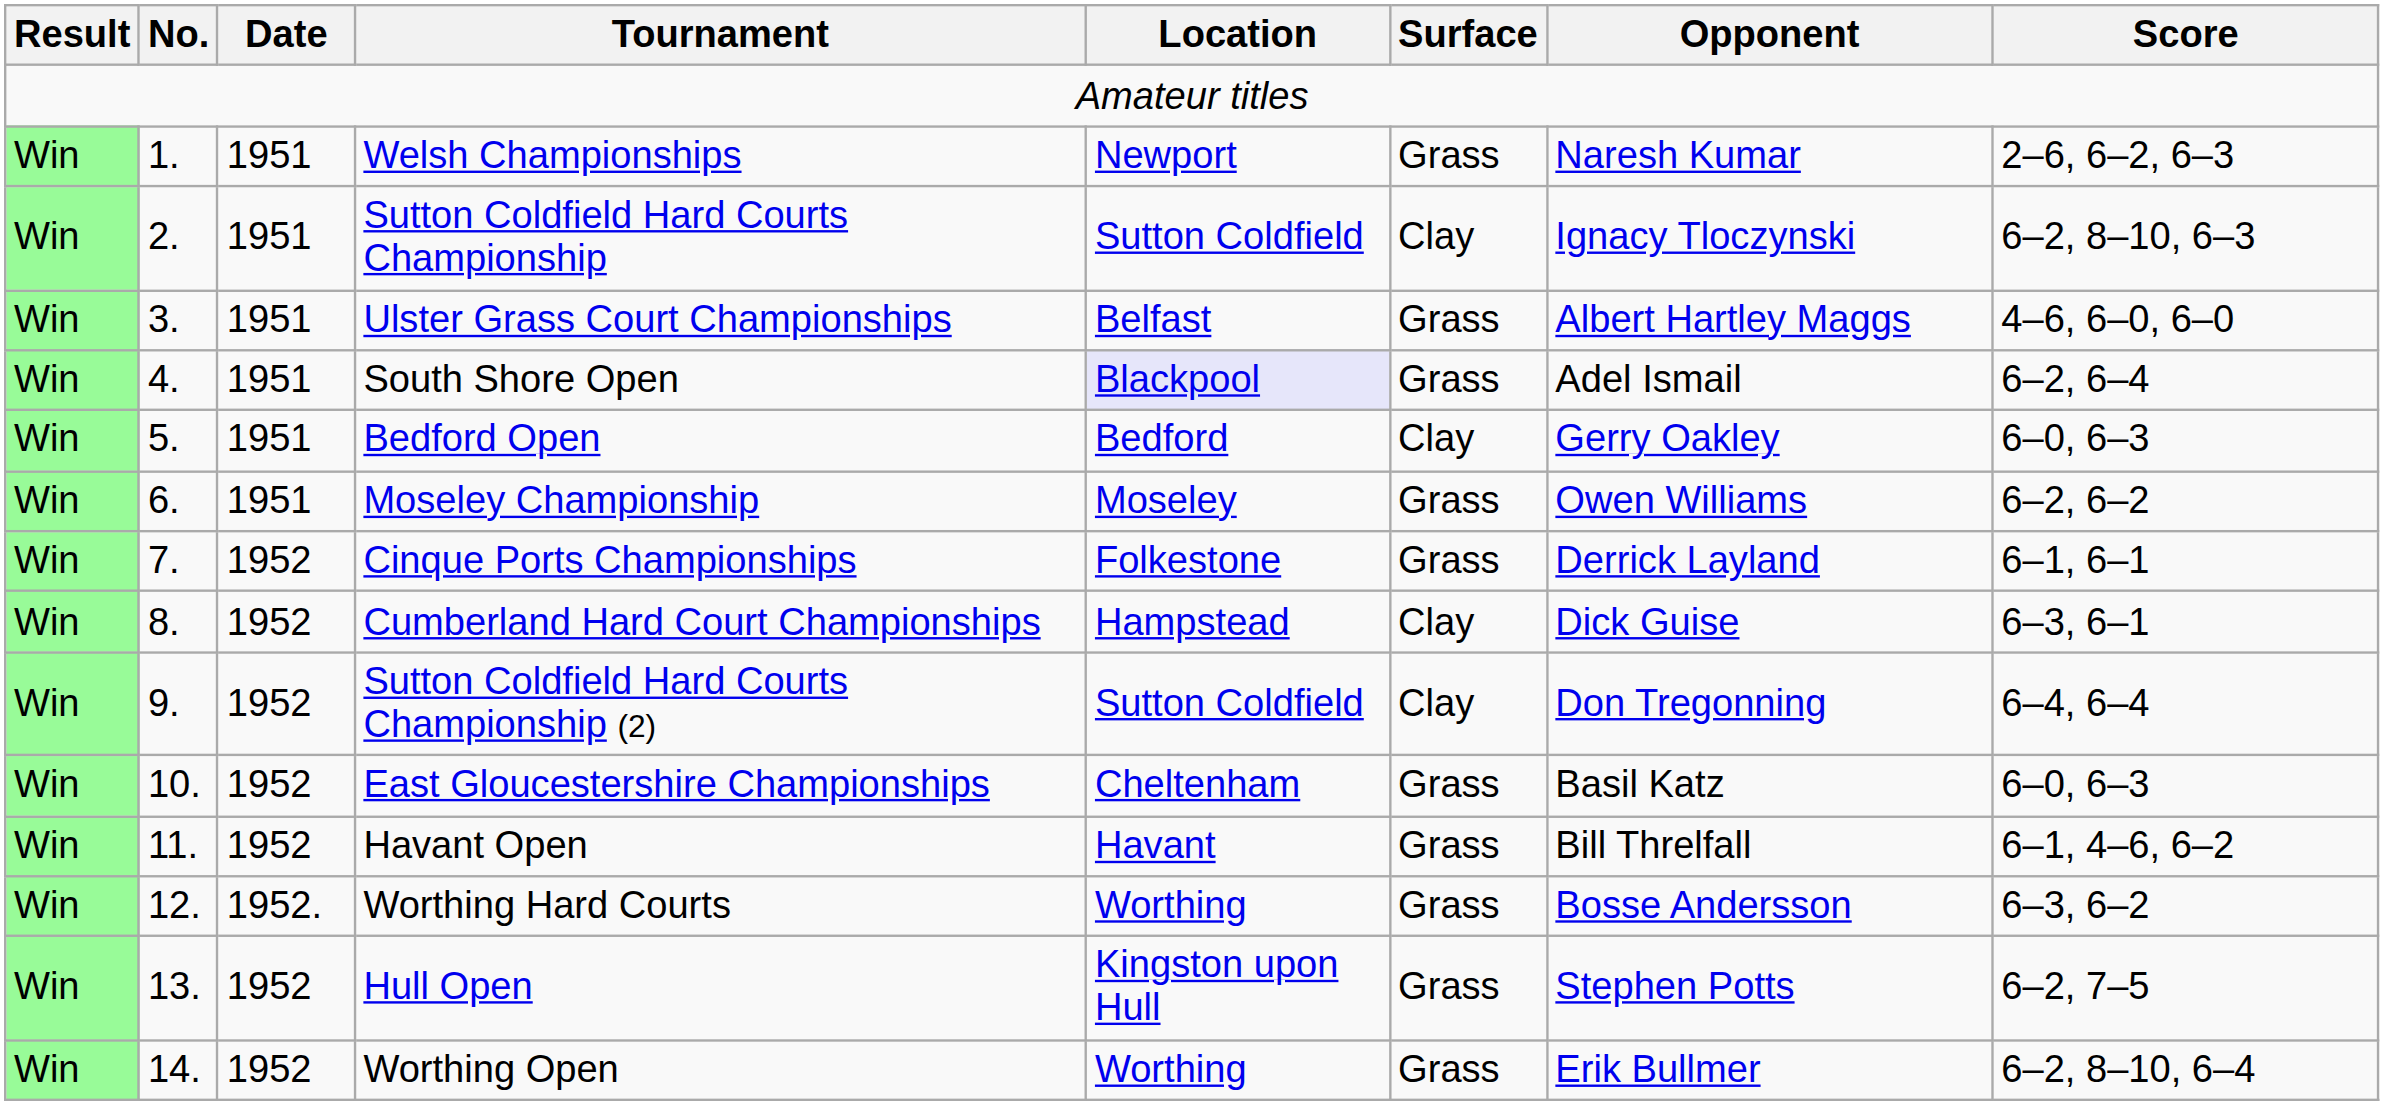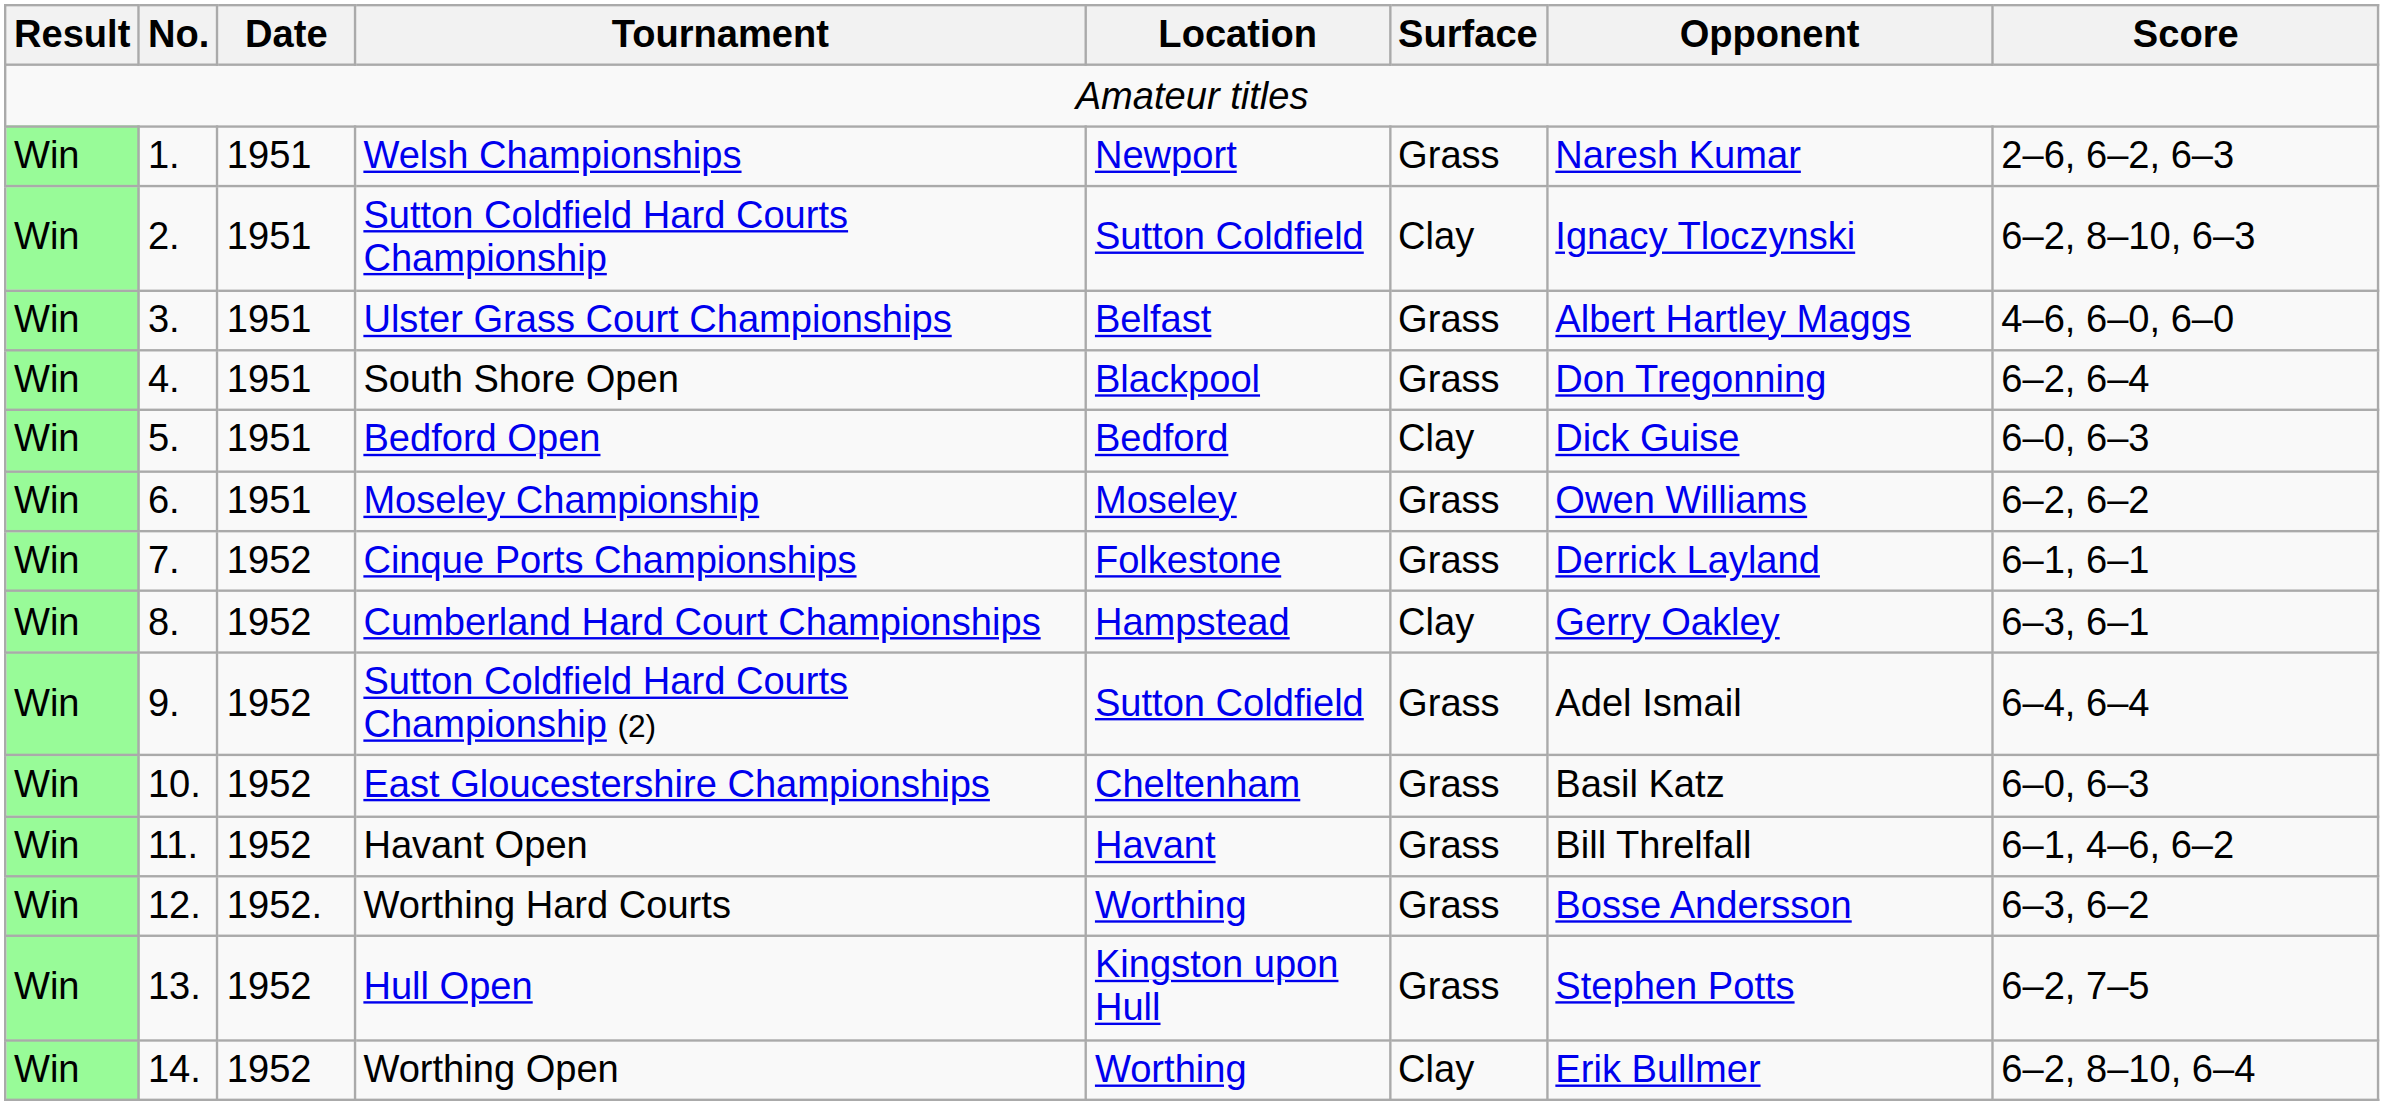 <table class="sortable wikitable">
 <tr>
 <th width=40>Result</th>
 <th width=20>No.</th>
 <th width=50>Date</th>
 <th width=300>Tournament</th>
 <th width=120>Location</th>
 <th width=50>Surface</th>
 <th width=180>Opponent</th>
 <th width=155 class="unsortable">Score</th>
 </tr>
 <tr>
 <td colspan=8 align=center><em>Amateur titles</em></td>
 </tr>
 <tr>
 <td bgcolor=#98fb98>Win</td>
 <td>1.</td>
 <td>1951</td>
 <td><a href='#'>Welsh Championships</a></td>
 <td><a href='#'>Newport</a></td>
 <td>Grass</td>
 <td> <a href='#'>Naresh Kumar</a></td>
 <td>2–6, 6–2, 6–3</td>
 </tr>
 <tr>
 <td bgcolor=#98fb98>Win</td>
 <td>2.</td>
 <td>1951</td>
 <td><a href='#'>Sutton Coldfield Hard Courts Championship</a></td>
 <td><a href='#'>Sutton Coldfield</a></td>
 <td>Clay</td>
 <td> <a href='#'>Ignacy Tloczynski</a></td>
 <td>6–2, 8–10, 6–3</td>
 </tr>
 <tr>
 <td bgcolor=#98fb98>Win</td>
 <td>3.</td>
 <td>1951</td>
 <td><a href='#'>Ulster Grass Court Championships</a></td>
 <td><a href='#'>Belfast</a></td>
 <td>Grass</td>
 <td> <a href='#'>Albert Hartley Maggs</a></td>
 <td>4–6, 6–0, 6–0</td>
 </tr>
 <tr>
 <td bgcolor=#98fb98>Win</td>
 <td>4.</td>
 <td>1951</td>
 <td>South Shore Open</td>
-<td style="background: lavender;"><a href='#'>Blackpool</a></td>
+<td><a href='#'>Blackpool</a></td>
 <td>Grass</td>
-<td> Adel Ismail</td>
+<td> <a href='#'>Don Tregonning</a></td>
 <td>6–2, 6–4</td>
 </tr>
 <tr>
 <td bgcolor=#98fb98>Win</td>
 <td>5.</td>
 <td>1951</td>
 <td><a href='#'>Bedford Open</a></td>
 <td><a href='#'>Bedford</a></td>
 <td>Clay</td>
-<td> <a href='#'>Gerry Oakley</a></td>
+<td> <a href='#'>Dick Guise</a></td>
 <td>6–0, 6–3</td>
 </tr>
 <tr>
 <td bgcolor=#98fb98>Win</td>
 <td>6.</td>
 <td>1951</td>
 <td><a href='#'>Moseley Championship</a></td>
 <td><a href='#'>Moseley</a></td>
 <td>Grass</td>
 <td> <a href='#'>Owen Williams</a></td>
 <td>6–2, 6–2</td>
 </tr>
 <tr>
 <td bgcolor=#98fb98>Win</td>
 <td>7.</td>
 <td>1952</td>
 <td><a href='#'>Cinque Ports Championships</a></td>
 <td><a href='#'>Folkestone</a></td>
 <td>Grass</td>
 <td> <a href='#'>Derrick Layland</a></td>
 <td>6–1, 6–1</td>
 </tr>
 <tr>
 <td bgcolor=#98fb98>Win</td>
 <td>8.</td>
 <td>1952</td>
 <td><a href='#'>Cumberland Hard Court Championships</a></td>
 <td><a href='#'>Hampstead</a></td>
 <td>Clay</td>
-<td> <a href='#'>Dick Guise</a></td>
+<td> <a href='#'>Gerry Oakley</a></td>
 <td>6–3, 6–1</td>
 </tr>
 <tr>
 <td bgcolor=#98fb98>Win</td>
 <td>9.</td>
 <td>1952</td>
 <td><a href='#'>Sutton Coldfield Hard Courts Championship</a> <small>(2)</small></td>
 <td><a href='#'>Sutton Coldfield</a></td>
-<td>Clay</td>
-<td> <a href='#'>Don Tregonning</a></td>
+<td>Grass</td>
+<td> Adel Ismail</td>
 <td>6–4, 6–4</td>
 </tr>
 <tr>
 <td bgcolor=#98fb98>Win</td>
 <td>10.</td>
 <td>1952</td>
 <td><a href='#'>East Gloucestershire Championships</a></td>
 <td><a href='#'>Cheltenham</a></td>
 <td>Grass</td>
 <td> Basil Katz</td>
 <td>6–0, 6–3</td>
 </tr>
 <tr>
 <td bgcolor=#98fb98>Win</td>
 <td>11.</td>
 <td>1952</td>
 <td>Havant Open</td>
 <td><a href='#'>Havant</a></td>
 <td>Grass</td>
 <td> Bill Threlfall</td>
 <td>6–1, 4–6, 6–2</td>
 </tr>
 <tr>
 <td bgcolor=#98fb98>Win</td>
 <td>12.</td>
 <td>1952.</td>
 <td>Worthing Hard Courts</td>
 <td><a href='#'>Worthing</a></td>
 <td>Grass</td>
 <td> <a href='#'>Bosse Andersson</a></td>
 <td>6–3, 6–2</td>
 </tr>
 <tr>
 <td bgcolor=#98fb98>Win</td>
 <td>13.</td>
 <td>1952</td>
 <td><a href='#'>Hull Open</a></td>
 <td><a href='#'>Kingston upon Hull</a></td>
 <td>Grass</td>
 <td> <a href='#'>Stephen Potts</a></td>
 <td>6–2, 7–5</td>
 </tr>
 <tr>
 <td bgcolor=#98fb98>Win</td>
 <td>14.</td>
 <td>1952</td>
 <td>Worthing Open</td>
 <td><a href='#'>Worthing</a></td>
-<td>Grass</td>
+<td>Clay</td>
 <td> <a href='#'>Erik Bullmer</a></td>
 <td>6–2, 8–10, 6–4</td>
 </tr>
 <tr>
 </tr>
 </table>
